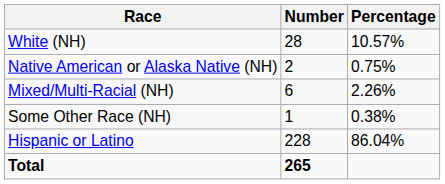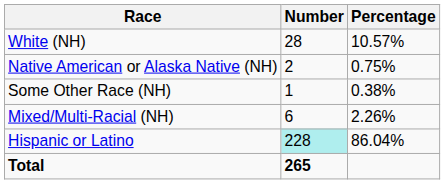 <table class="wikitable">
 <tr>
 <th>Race</th>
 <th>Number</th>
 <th>Percentage</th>
 </tr>
 <tr>
 <td><a href='#'>White</a> (NH)</td>
 <td>28</td>
 <td>10.57%</td>
 </tr>
 <tr>
 <td><a href='#'>Native American</a> or <a href='#'>Alaska Native</a> (NH)</td>
 <td>2</td>
 <td>0.75%</td>
 </tr>
 <tr>
+<td>Some Other Race (NH)</td>
+<td>1</td>
+<td>0.38%</td>
+</tr>
+<tr>
 <td><a href='#'>Mixed/Multi-Racial</a> (NH)</td>
 <td>6</td>
 <td>2.26%</td>
 </tr>
 <tr>
-<td>Some Other Race (NH)</td>
-<td>1</td>
-<td>0.38%</td>
-</tr>
-<tr>
 <td><a href='#'>Hispanic or Latino</a></td>
-<td>228</td>
+<td style="background: paleturquoise;">228</td>
 <td>86.04%</td>
 </tr>
 <tr>
 <td><strong>Total</strong></td>
 <td><strong>265</strong></td>
 <td></td>
 </tr>
 </table>
